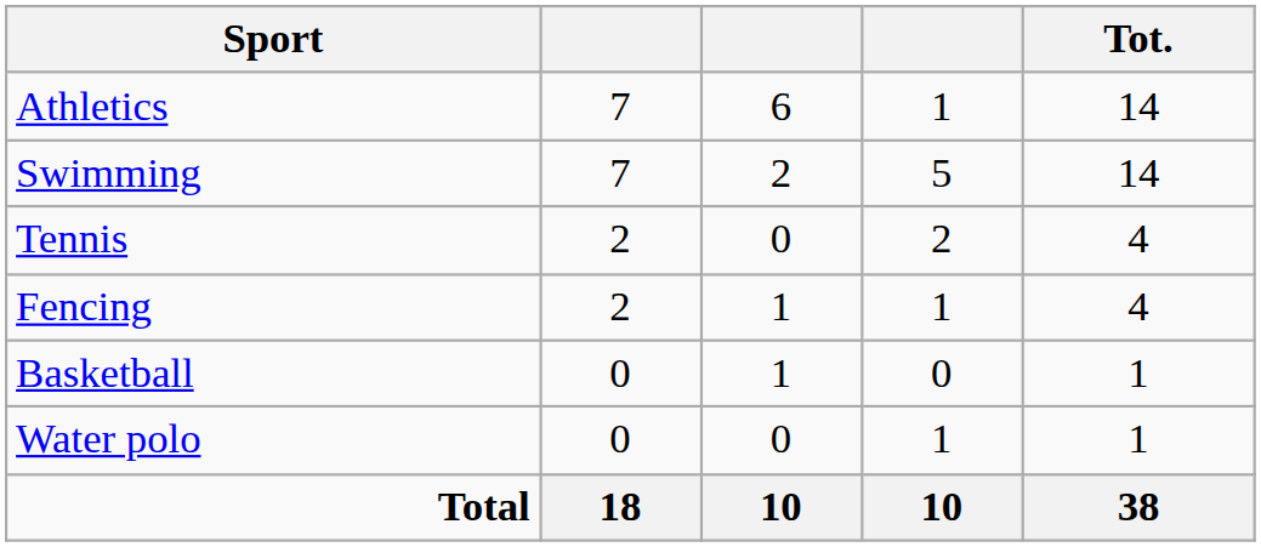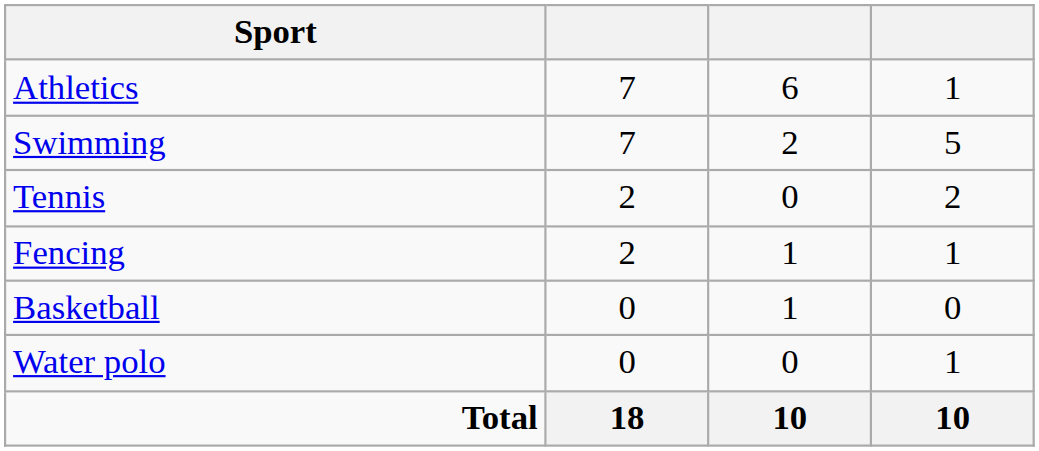 <table class="wikitable" width=30% style="font-size:100%; text-align:center;">
 <tr>
 <th>Sport</th>
 <th></th>
 <th></th>
 <th></th>
-<th>Tot.</th>
 </tr>
 <tr>
 <td align=left> <a href='#'>Athletics</a></td>
 <td>7</td>
 <td>6</td>
 <td>1</td>
-<td>14</td>
 </tr>
 <tr>
 <td align=left> <a href='#'>Swimming</a></td>
 <td>7</td>
 <td>2</td>
 <td>5</td>
-<td>14</td>
 </tr>
 <tr>
 <td align=left> <a href='#'>Tennis</a></td>
 <td>2</td>
 <td>0</td>
 <td>2</td>
-<td>4</td>
 </tr>
 <tr>
 <td align=left> <a href='#'>Fencing</a></td>
 <td>2</td>
 <td>1</td>
 <td>1</td>
-<td>4</td>
 </tr>
 <tr>
 <td align=left> <a href='#'>Basketball</a></td>
 <td>0</td>
 <td>1</td>
 <td>0</td>
-<td>1</td>
 </tr>
 <tr>
 <td align=left> <a href='#'>Water polo</a></td>
 <td>0</td>
 <td>0</td>
-<td>1</td>
 <td>1</td>
 </tr>
 <tr>
 <td align=right><strong>Total</strong></td>
 <th>18</th>
 <th>10</th>
 <th>10</th>
-<th>38</th>
 </tr>
 </table>
